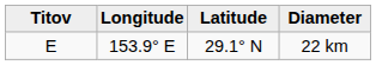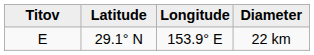 <table class="wikitable">
 <tr>
 <th width="25%" style="background:#eeeeee;">Titov</th>
+<th width="25%" style="background:#eeeeee;">Latitude</th>
 <th width="25%" style="background:#eeeeee;">Longitude</th>
-<th width="25%" style="background:#eeeeee;">Latitude</th>
 <th width="25%" style="background:#eeeeee;">Diameter</th>
 </tr>
 <tr>
 <td align="center">E</td>
+<td align="center">29.1° N</td>
 <td align="center">153.9° E</td>
-<td align="center">29.1° N</td>
 <td align="center">22 km</td>
 </tr>
 </table>
